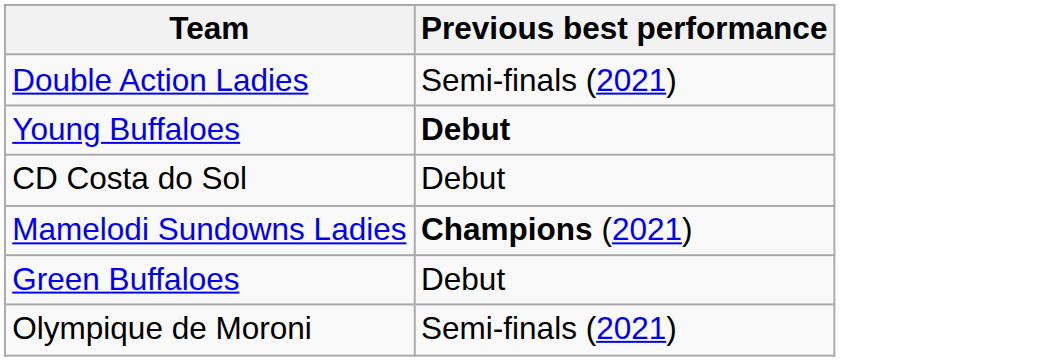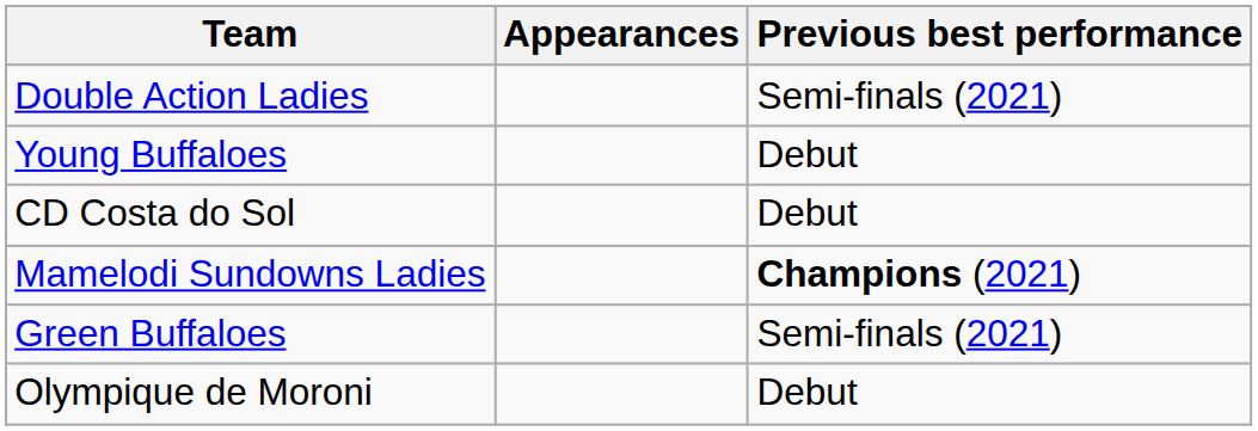 <table class="wikitable sortable" style="text-align: left;">
 <tr>
 <th>Team</th>
+<th>Appearances</th>
 <th>Previous best performance</th>
 </tr>
 <tr>
 <td> <a href='#'>Double Action Ladies</a></td>
+<td></td>
 <td>Semi-finals (<a href='#'>2021</a>)</td>
 </tr>
 <tr>
 <td> <a href='#'>Young Buffaloes</a></td>
-<td><strong>Debut</strong></td>
+<td></td>
+<td>Debut</td>
 </tr>
 <tr>
 <td> CD Costa do Sol</td>
+<td></td>
 <td>Debut</td>
 </tr>
 <tr>
 <td> <a href='#'>Mamelodi Sundowns Ladies</a></td>
+<td></td>
 <td><strong>Champions</strong> (<a href='#'>2021</a>)</td>
 </tr>
 <tr>
 <td> <a href='#'>Green Buffaloes</a></td>
-<td>Debut</td>
+<td></td>
+<td>Semi-finals (<a href='#'>2021</a>)</td>
 </tr>
 <tr>
 <td> Olympique de Moroni</td>
-<td>Semi-finals (<a href='#'>2021</a>)</td>
+<td></td>
+<td>Debut</td>
 </tr>
 </table>
